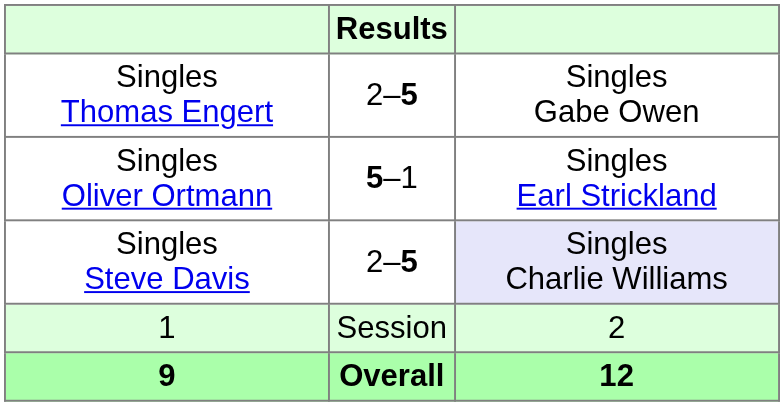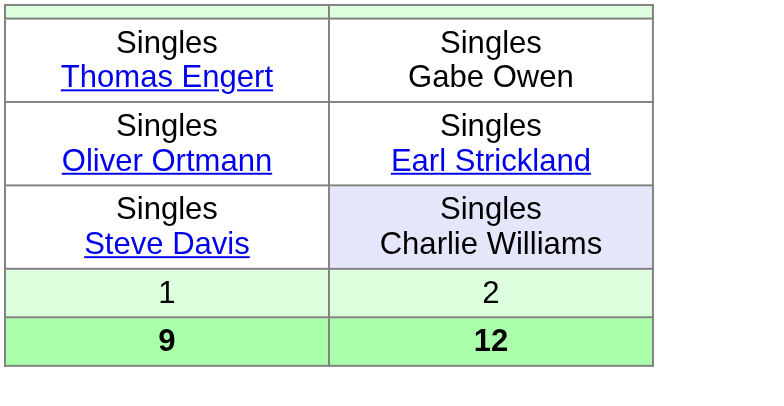 <table border="1" cellpadding="3" style="border-collapse: collapse;">
 <tr bgcolor="#ddffdd">
 <th width="160"></th>
-<th>Results</th>
 <th width="160"></th>
 </tr>
 <tr>
 <td align="center">Singles<br><a href='#'>Thomas Engert</a></td>
-<td align="center">2–<strong>5</strong></td>
 <td align="center">Singles<br>Gabe Owen</td>
 </tr>
 <tr>
 <td align="center">Singles<br><a href='#'>Oliver Ortmann</a></td>
-<td align="center"><strong>5</strong>–1</td>
 <td align="center">Singles<br><a href='#'>Earl Strickland</a></td>
 </tr>
 <tr>
 <td align="center">Singles<br><a href='#'>Steve Davis</a></td>
-<td align="center">2–<strong>5</strong></td>
 <td align="center" style="background: lavender;">Singles<br>Charlie Williams</td>
 </tr>
 <tr bgcolor="#ddffdd">
 <td align="center">1</td>
-<td align="center">Session</td>
 <td align="center">2</td>
 </tr>
 <tr bgcolor="#aaffaa">
 <th align="center">9</th>
-<th align="center">Overall</th>
 <th align="center">12</th>
 </tr>
 </table>
